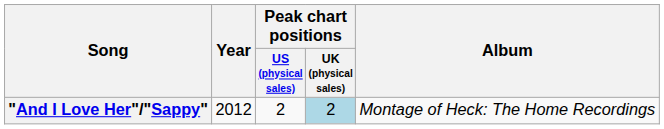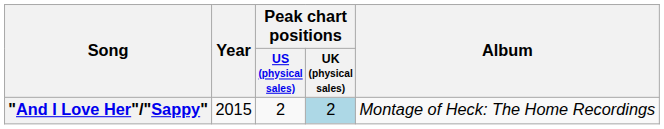 <table class="wikitable plainrowheaders" style="text-align:center;">
 <tr>
 <th rowspan="2" scope="col">Song</th>
 <th rowspan="2" scope="col">Year</th>
 <th colspan="2" scope="col">Peak chart positions</th>
 <th rowspan="2" scope="col">Album</th>
 </tr>
 <tr>
 <th style="width:3em;font-size:75%"><a href='#'>US<br><small>(physical sales)</small></a><br></th>
 <th style="width:3em;font-size:75%">UK <br><small>(physical sales)</small><br></th>
 </tr>
 <tr>
 <th scope="row">"<a href='#'>And I Love Her</a>"/"<a href='#'>Sappy</a>"</th>
-<td>2012</td>
+<td>2015</td>
 <td>2</td>
 <td style="background: lightblue;">2</td>
 <td><em>Montage of Heck: The Home Recordings</em></td>
 </tr>
 </table>
